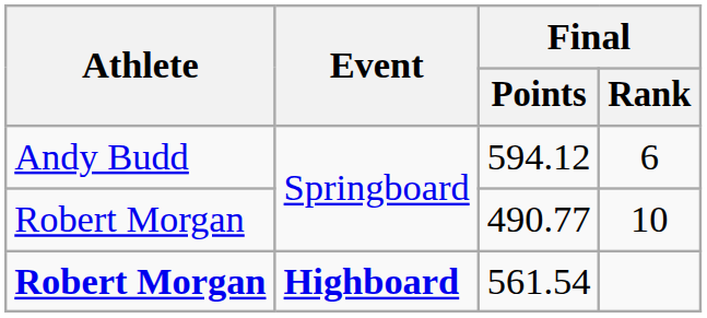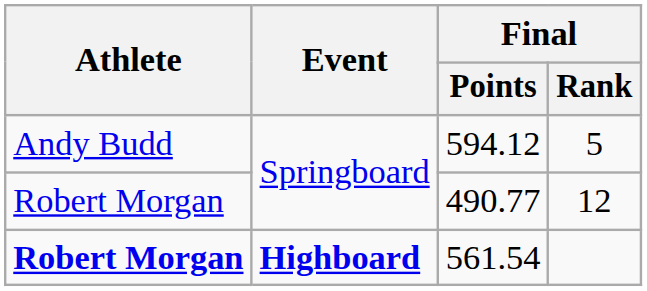 <table class=wikitable style=font-size:90%>
 <tr>
 <th rowspan=2>Athlete</th>
 <th rowspan=2>Event</th>
 <th colspan=2>Final</th>
 </tr>
 <tr style=font-size:95%>
 <th>Points</th>
 <th>Rank</th>
 </tr>
 <tr align=center>
 <td align=left><a href='#'>Andy Budd</a></td>
 <td align=left rowspan=2><a href='#'>Springboard</a></td>
 <td>594.12</td>
-<td>6</td>
+<td>5</td>
 </tr>
 <tr align=center>
 <td align=left><a href='#'>Robert Morgan</a></td>
 <td>490.77</td>
-<td>10</td>
+<td>12</td>
 </tr>
 <tr align=center>
 <td align=left><strong><a href='#'>Robert Morgan</a></strong></td>
 <td align=left><strong><a href='#'>Highboard</a></strong></td>
 <td>561.54</td>
 <td></td>
 </tr>
 </table>
